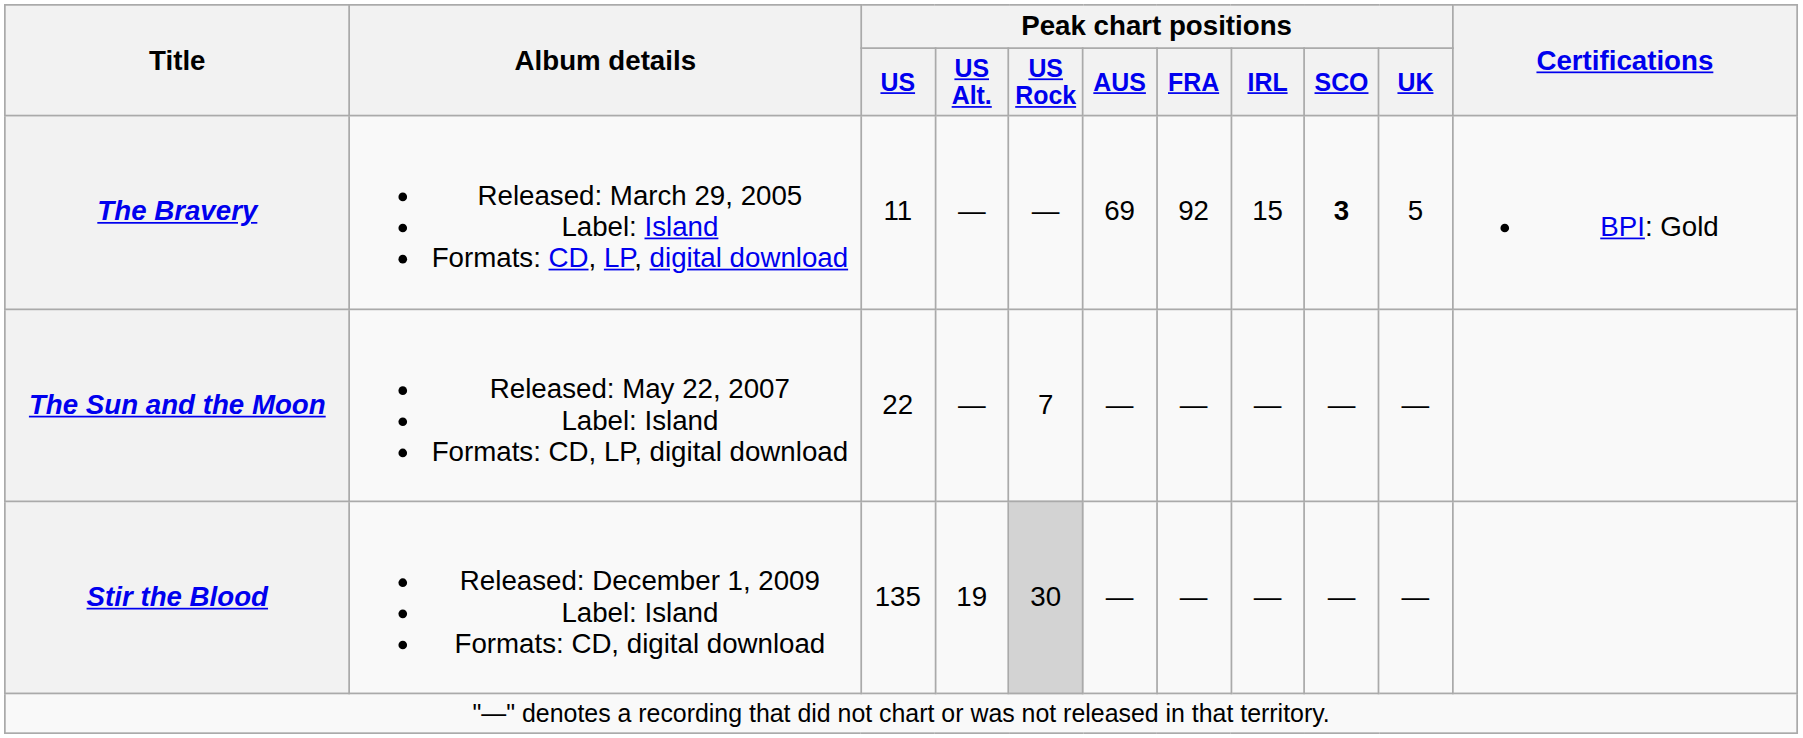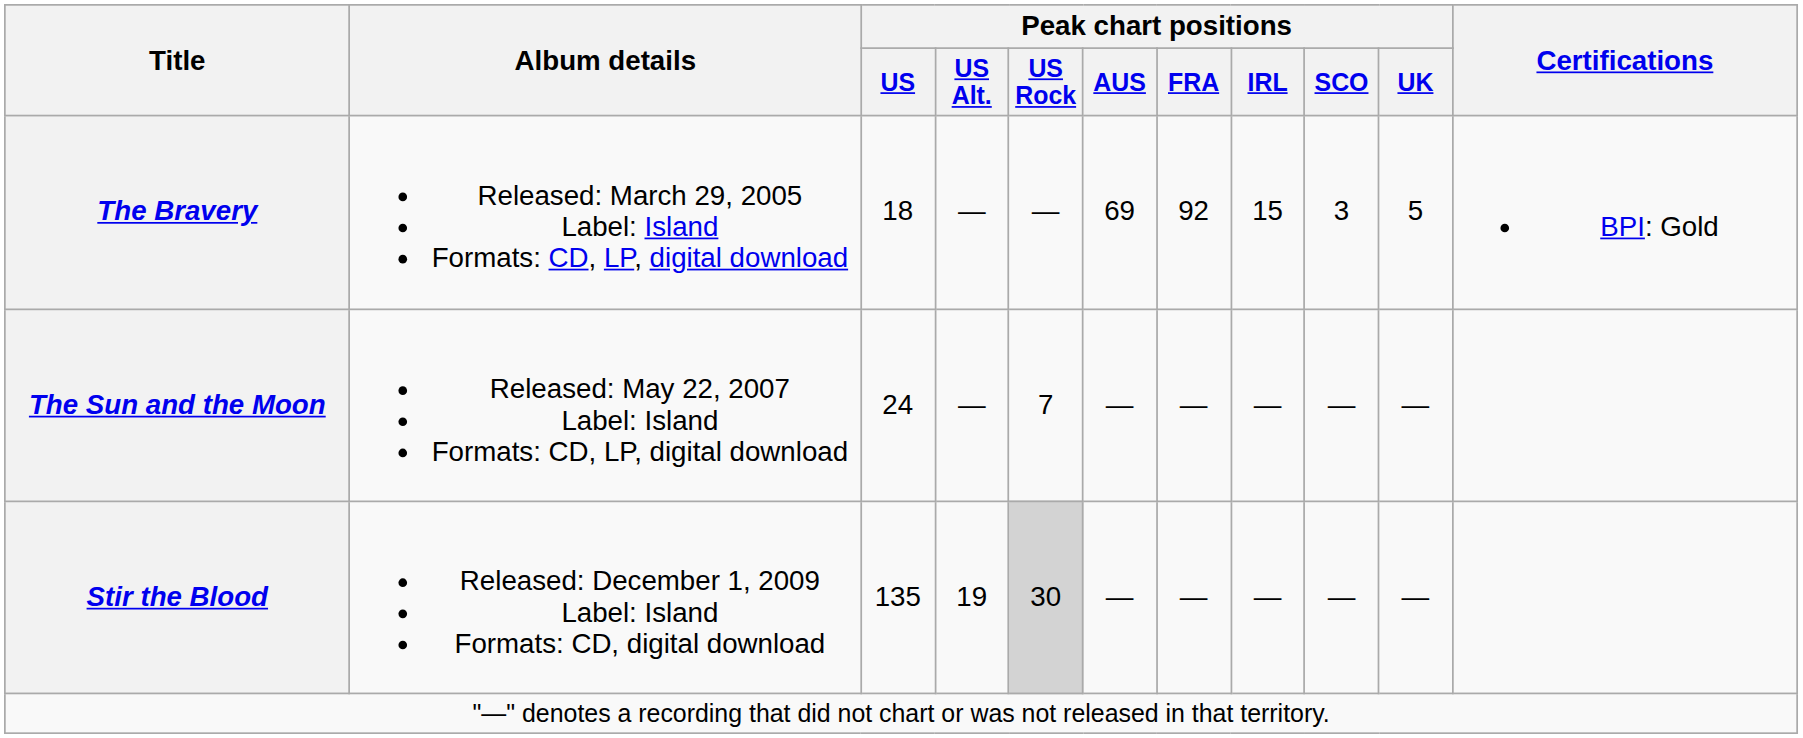 <table class="wikitable plainrowheaders" style="text-align:center;">
 <tr>
 <th scope="col" rowspan="2" style="width:12em;">Title</th>
 <th scope="col" rowspan="2" style="width:18em;">Album details</th>
 <th scope="col" colspan="8">Peak chart positions</th>
 <th scope="col" rowspan="2" style="width:12em;"><a href='#'>Certifications</a></th>
 </tr>
 <tr>
 <th scope="col" style="width:2.5em;font-size:90%;"><a href='#'>US</a><br></th>
 <th scope="col" style="width:2.5em;font-size:90%;"><a href='#'>US<br>Alt.</a><br></th>
 <th scope="col" style="width:2.5em;font-size:90%;"><a href='#'>US<br>Rock</a><br></th>
 <th scope="col" style="width:2.5em;font-size:90%;"><a href='#'>AUS</a><br></th>
 <th scope="col" style="width:2.5em;font-size:90%;"><a href='#'>FRA</a><br></th>
 <th scope="col" style="width:2.5em;font-size:90%;"><a href='#'>IRL</a><br></th>
 <th scope="col" style="width:2.5em;font-size:90%;"><a href='#'>SCO</a><br></th>
 <th scope="col" style="width:2.5em;font-size:90%;"><a href='#'>UK</a><br></th>
 </tr>
 <tr>
 <th scope="row"><em><a href='#'>The Bravery</a></em></th>
 <td><br><ul><li>Released: March 29, 2005</li><li>Label: <a href='#'>Island</a></li><li>Formats: <a href='#'>CD</a>, <a href='#'>LP</a>, <a href='#'>digital download</a></li></ul></td>
-<td>11</td>
+<td>18</td>
 <td>—</td>
 <td>—</td>
 <td>69</td>
 <td>92</td>
 <td>15</td>
-<td><strong>3</strong></td>
+<td>3</td>
 <td>5</td>
 <td><br><ul><li><a href='#'>BPI</a>: Gold</li></ul></td>
 </tr>
 <tr>
 <th scope="row"><em><a href='#'>The Sun and the Moon</a></em></th>
 <td><br><ul><li>Released: May 22, 2007</li><li>Label: Island</li><li>Formats: CD, LP, digital download</li></ul></td>
-<td>22</td>
+<td>24</td>
 <td>—</td>
 <td>7</td>
 <td>—</td>
 <td>—</td>
 <td>—</td>
 <td>—</td>
 <td>—</td>
 <td></td>
 </tr>
 <tr>
 <th scope="row"><em><a href='#'>Stir the Blood</a></em></th>
 <td><br><ul><li>Released: December 1, 2009</li><li>Label: Island</li><li>Formats: CD, digital download</li></ul></td>
 <td>135</td>
 <td>19</td>
 <td style="background: lightgrey;">30</td>
 <td>—</td>
 <td>—</td>
 <td>—</td>
 <td>—</td>
 <td>—</td>
 <td></td>
 </tr>
 <tr>
 <td colspan="11" style="font-size:90%">"—" denotes a recording that did not chart or was not released in that territory.</td>
 </tr>
 </table>
